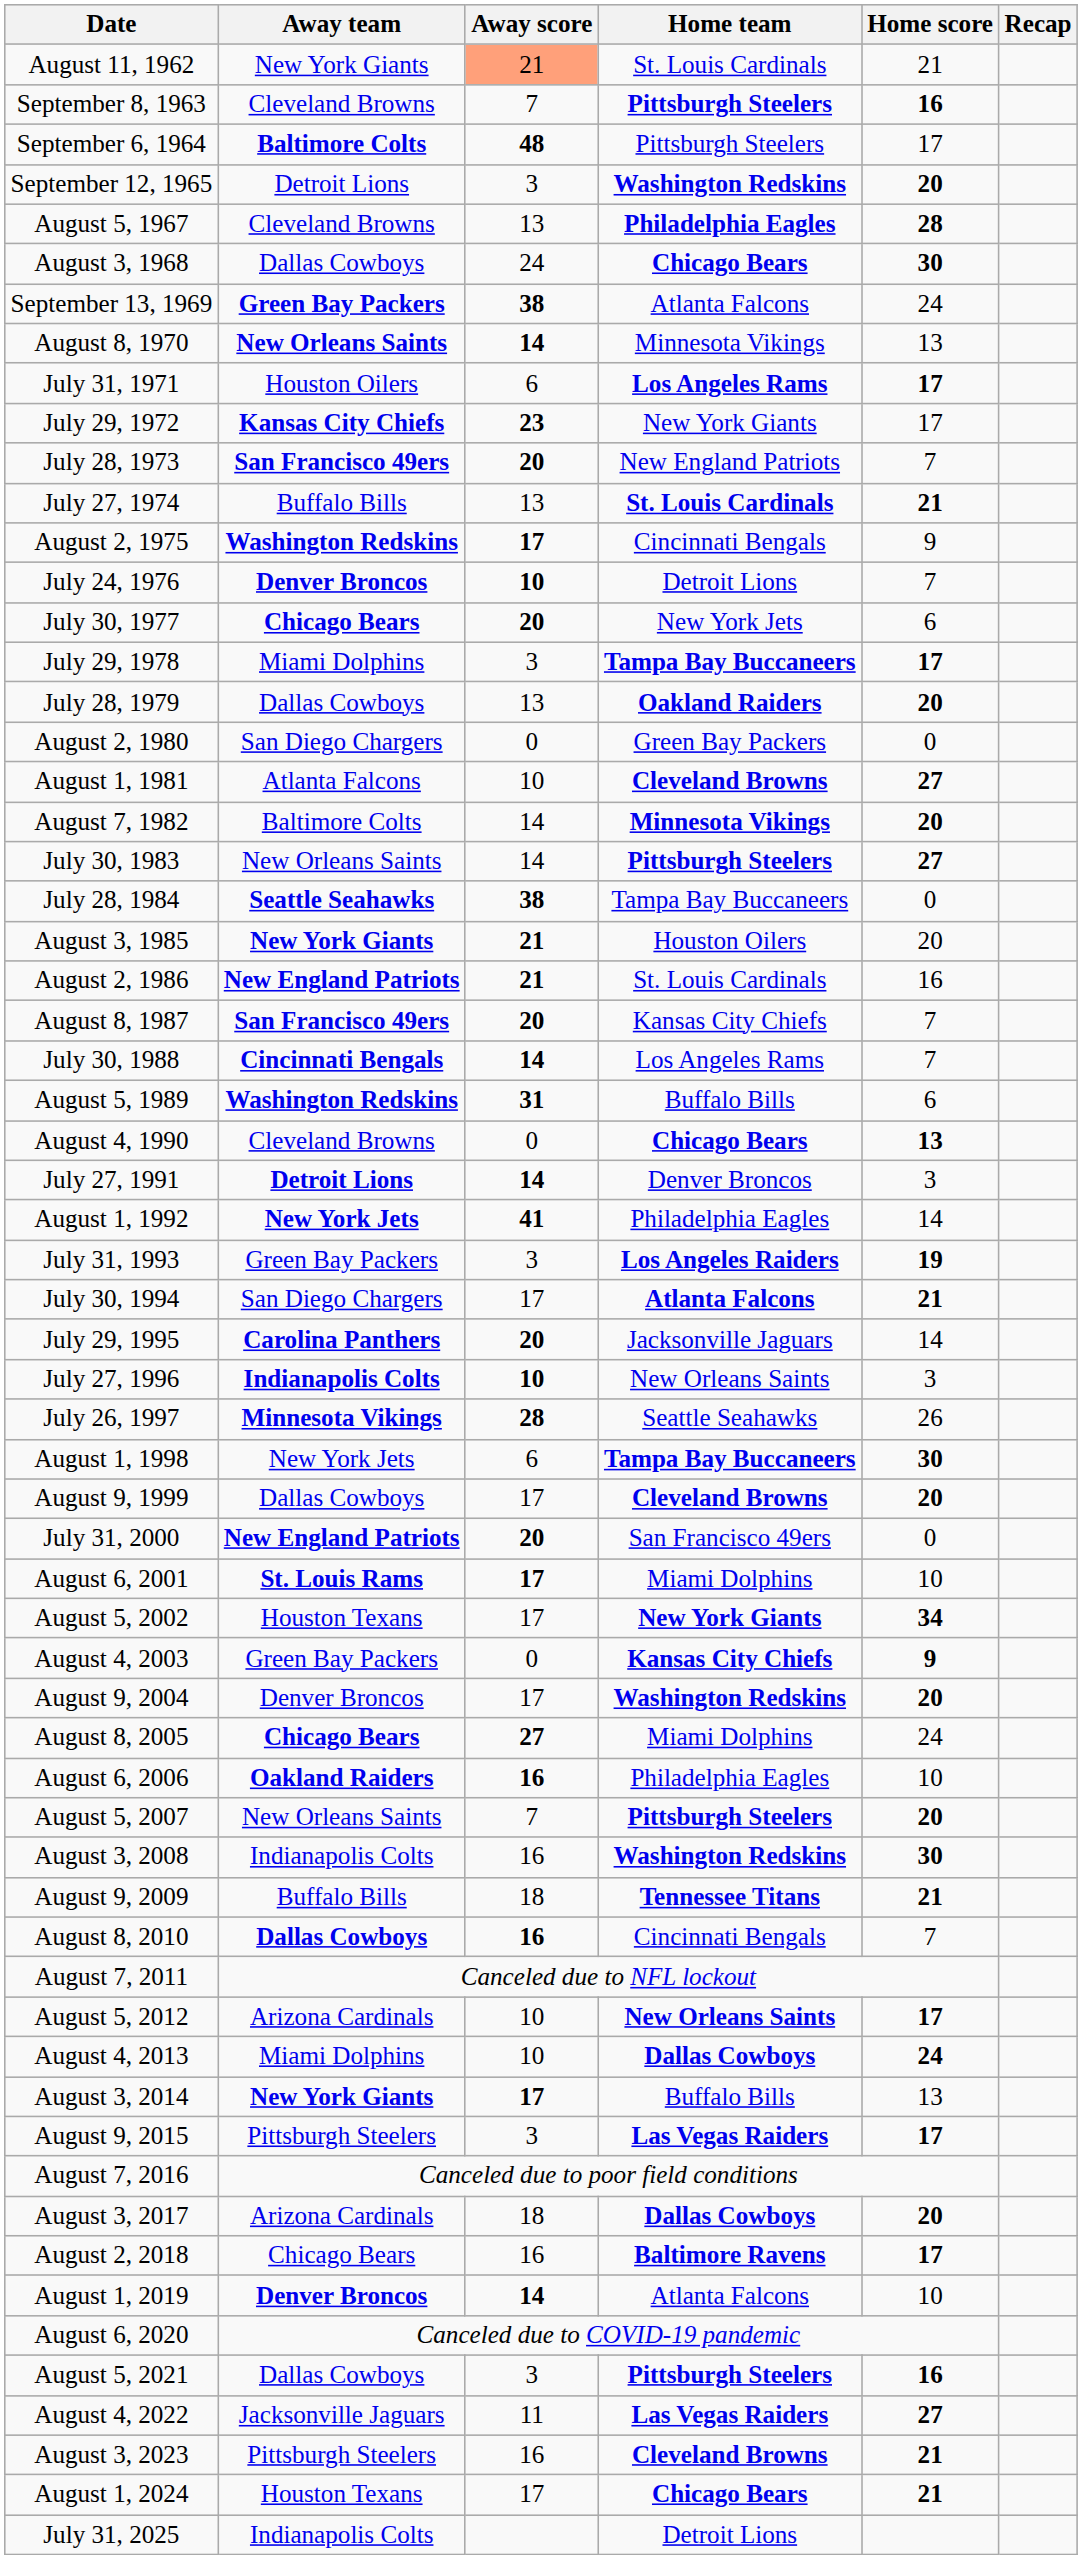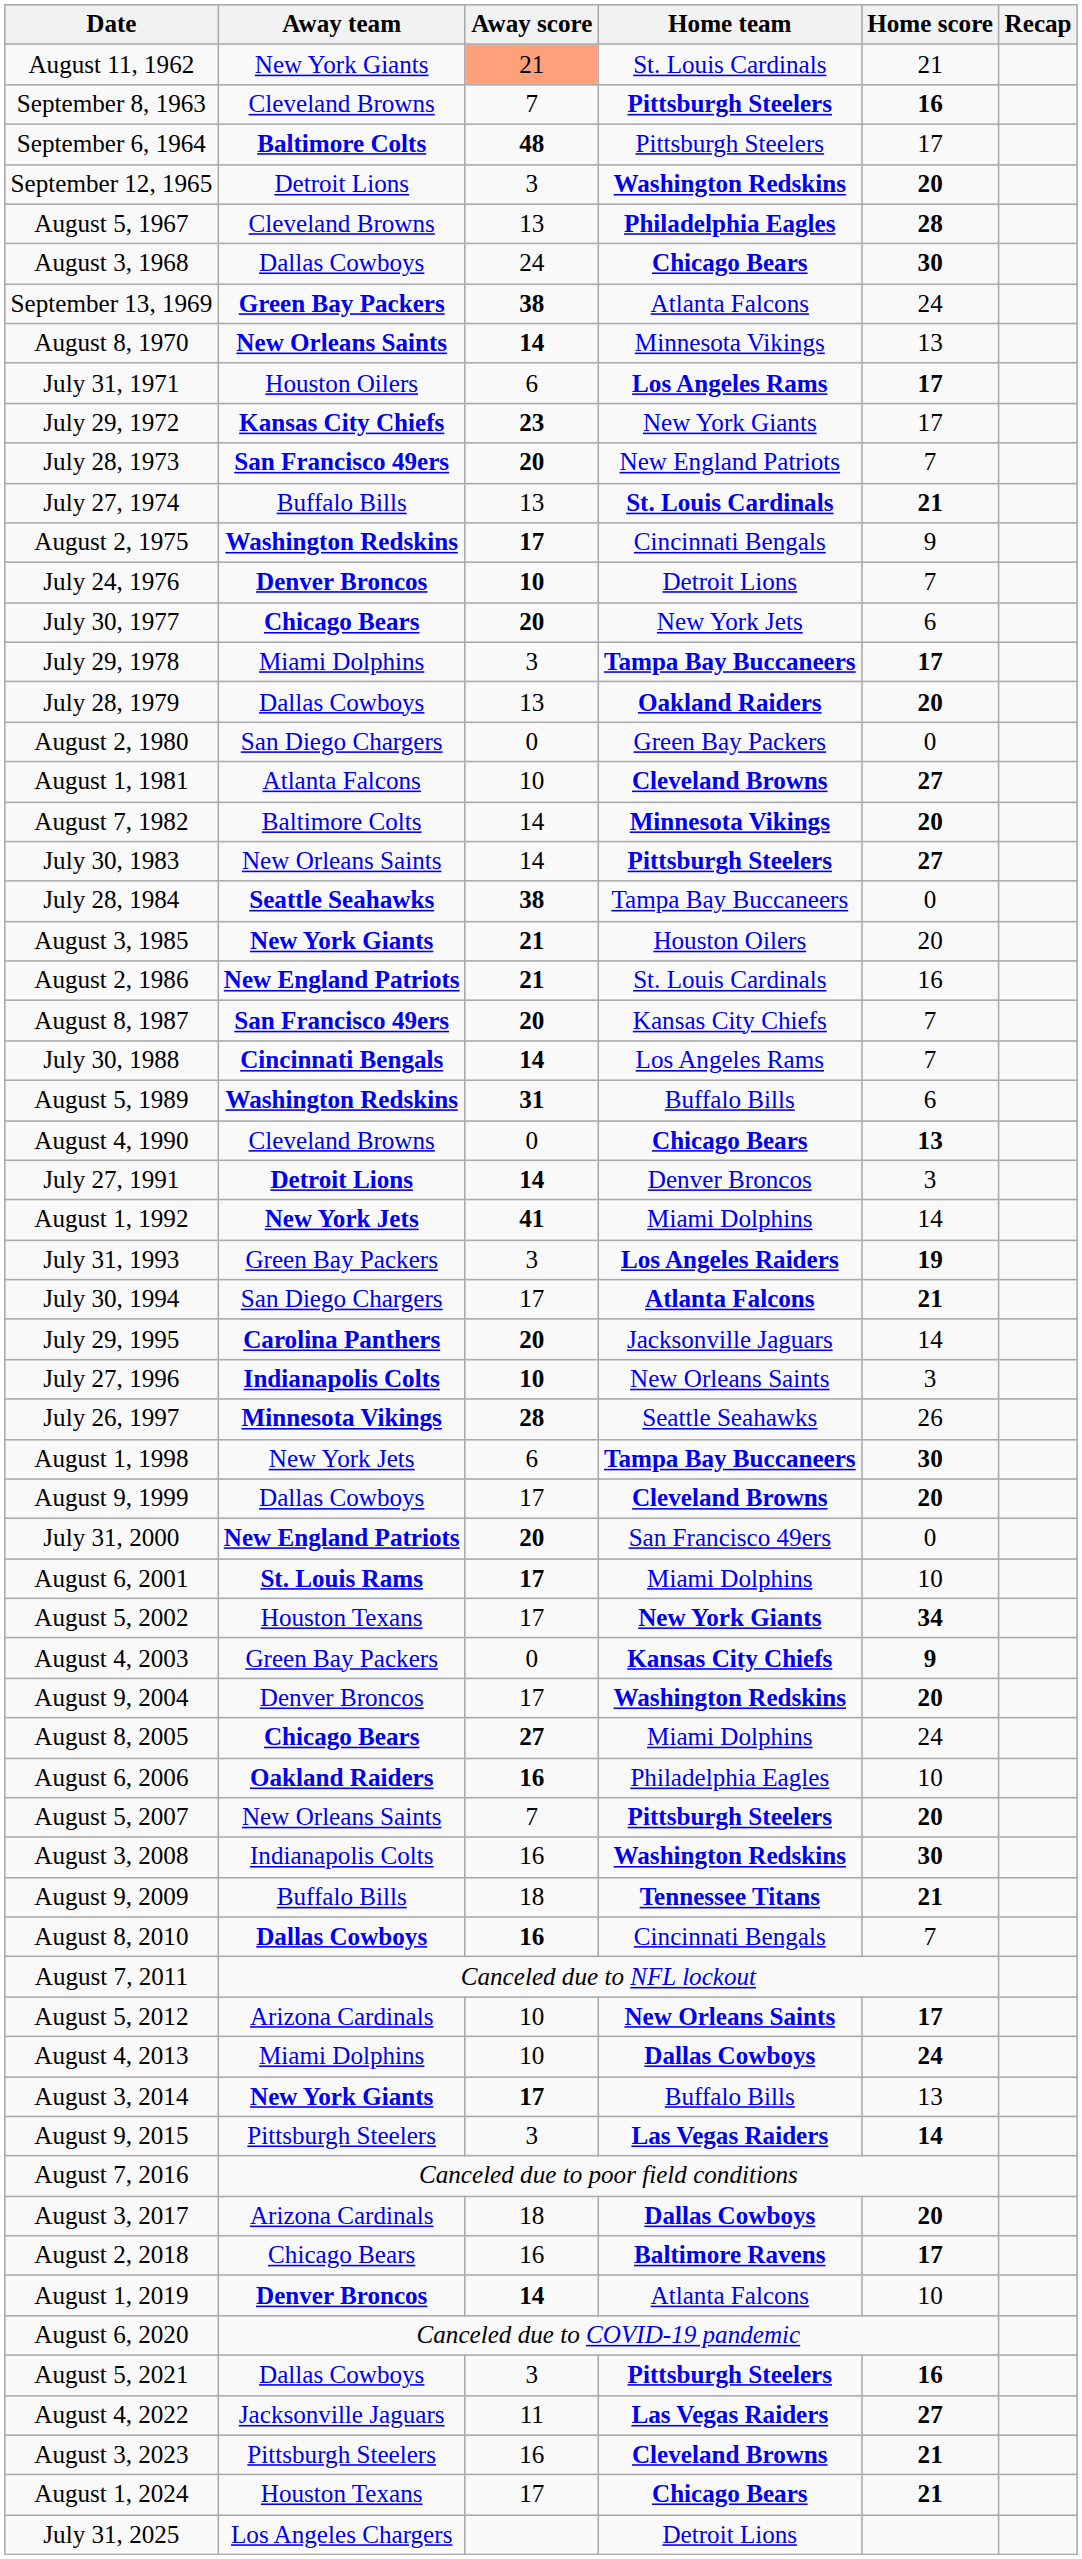 <table class="wikitable sortable sortable" style="text-align:center;">
 <tr>
 <th>Date</th>
 <th>Away team</th>
 <th>Away score</th>
 <th>Home team</th>
 <th>Home score</th>
 <th class="unsortable">Recap</th>
 </tr>
 <tr>
 <td>August 11, 1962</td>
 <td><a href='#'>New York Giants</a></td>
 <td style="background: lightsalmon;">21</td>
 <td><a href='#'>St. Louis Cardinals</a></td>
 <td>21</td>
 <td></td>
 </tr>
 <tr>
 <td>September 8, 1963</td>
 <td><a href='#'>Cleveland Browns</a></td>
 <td>7</td>
 <td><strong><a href='#'>Pittsburgh Steelers</a></strong></td>
 <td><strong>16</strong></td>
 <td></td>
 </tr>
 <tr>
 <td>September 6, 1964</td>
 <td><strong><a href='#'>Baltimore Colts</a></strong></td>
 <td><strong>48</strong></td>
 <td><a href='#'>Pittsburgh Steelers</a></td>
 <td>17</td>
 <td></td>
 </tr>
 <tr>
 <td>September 12, 1965</td>
 <td><a href='#'>Detroit Lions</a></td>
 <td>3</td>
 <td><strong><a href='#'>Washington Redskins</a></strong></td>
 <td><strong>20</strong></td>
 <td></td>
 </tr>
 <tr>
 <td>August 5, 1967</td>
 <td><a href='#'>Cleveland Browns</a></td>
 <td>13</td>
 <td><strong><a href='#'>Philadelphia Eagles</a></strong></td>
 <td><strong>28</strong></td>
 <td></td>
 </tr>
 <tr>
 <td>August 3, 1968</td>
 <td><a href='#'>Dallas Cowboys</a></td>
 <td>24</td>
 <td><strong><a href='#'>Chicago Bears</a></strong></td>
 <td><strong>30</strong></td>
 <td></td>
 </tr>
 <tr>
 <td>September 13, 1969</td>
 <td><strong><a href='#'>Green Bay Packers</a></strong></td>
 <td><strong>38</strong></td>
 <td><a href='#'>Atlanta Falcons</a></td>
 <td>24</td>
 <td></td>
 </tr>
 <tr>
 <td>August 8, 1970</td>
 <td><strong><a href='#'>New Orleans Saints</a></strong></td>
 <td><strong>14</strong></td>
 <td><a href='#'>Minnesota Vikings</a></td>
 <td>13</td>
 <td></td>
 </tr>
 <tr>
 <td>July 31, 1971</td>
 <td><a href='#'>Houston Oilers</a></td>
 <td>6</td>
 <td><strong><a href='#'>Los Angeles Rams</a></strong></td>
 <td><strong>17</strong></td>
 <td></td>
 </tr>
 <tr>
 <td>July 29, 1972</td>
 <td><strong><a href='#'>Kansas City Chiefs</a></strong></td>
 <td><strong>23</strong></td>
 <td><a href='#'>New York Giants</a></td>
 <td>17</td>
 <td></td>
 </tr>
 <tr>
 <td>July 28, 1973</td>
 <td><strong><a href='#'>San Francisco 49ers</a></strong></td>
 <td><strong>20</strong></td>
 <td><a href='#'>New England Patriots</a></td>
 <td>7</td>
 <td></td>
 </tr>
 <tr>
 <td>July 27, 1974</td>
 <td><a href='#'>Buffalo Bills</a></td>
 <td>13</td>
 <td><strong><a href='#'>St. Louis Cardinals</a></strong></td>
 <td><strong>21</strong></td>
 <td></td>
 </tr>
 <tr>
 <td>August 2, 1975</td>
 <td><strong><a href='#'>Washington Redskins</a></strong></td>
 <td><strong>17</strong></td>
 <td><a href='#'>Cincinnati Bengals</a></td>
 <td>9</td>
 <td></td>
 </tr>
 <tr>
 <td>July 24, 1976</td>
 <td><strong><a href='#'>Denver Broncos</a></strong></td>
 <td><strong>10</strong></td>
 <td><a href='#'>Detroit Lions</a></td>
 <td>7</td>
 <td></td>
 </tr>
 <tr>
 <td>July 30, 1977</td>
 <td><strong><a href='#'>Chicago Bears</a></strong></td>
 <td><strong>20</strong></td>
 <td><a href='#'>New York Jets</a></td>
 <td>6</td>
 <td></td>
 </tr>
 <tr>
 <td>July 29, 1978</td>
 <td><a href='#'>Miami Dolphins</a></td>
 <td>3</td>
 <td><strong><a href='#'>Tampa Bay Buccaneers</a></strong></td>
 <td><strong>17</strong></td>
 <td></td>
 </tr>
 <tr>
 <td>July 28, 1979</td>
 <td><a href='#'>Dallas Cowboys</a></td>
 <td>13</td>
 <td><strong><a href='#'>Oakland Raiders</a></strong></td>
 <td><strong>20</strong></td>
 <td></td>
 </tr>
 <tr>
 <td>August 2, 1980</td>
 <td><a href='#'>San Diego Chargers</a></td>
 <td>0</td>
 <td><a href='#'>Green Bay Packers</a></td>
 <td>0</td>
 <td></td>
 </tr>
 <tr>
 <td>August 1, 1981</td>
 <td><a href='#'>Atlanta Falcons</a></td>
 <td>10</td>
 <td><strong><a href='#'>Cleveland Browns</a></strong></td>
 <td><strong>27</strong></td>
 <td></td>
 </tr>
 <tr>
 <td>August 7, 1982</td>
 <td><a href='#'>Baltimore Colts</a></td>
 <td>14</td>
 <td><strong><a href='#'>Minnesota Vikings</a></strong></td>
 <td><strong>20</strong></td>
 <td></td>
 </tr>
 <tr>
 <td>July 30, 1983</td>
 <td><a href='#'>New Orleans Saints</a></td>
 <td>14</td>
 <td><strong><a href='#'>Pittsburgh Steelers</a></strong></td>
 <td><strong>27</strong></td>
 <td></td>
 </tr>
 <tr>
 <td>July 28, 1984</td>
 <td><strong><a href='#'>Seattle Seahawks</a></strong></td>
 <td><strong>38</strong></td>
 <td><a href='#'>Tampa Bay Buccaneers</a></td>
 <td>0</td>
 <td></td>
 </tr>
 <tr>
 <td>August 3, 1985</td>
 <td><strong><a href='#'>New York Giants</a></strong></td>
 <td><strong>21</strong></td>
 <td><a href='#'>Houston Oilers</a></td>
 <td>20</td>
 <td></td>
 </tr>
 <tr>
 <td>August 2, 1986</td>
 <td><strong><a href='#'>New England Patriots</a></strong></td>
 <td><strong>21</strong></td>
 <td><a href='#'>St. Louis Cardinals</a></td>
 <td>16</td>
 <td></td>
 </tr>
 <tr>
 <td>August 8, 1987</td>
 <td><strong><a href='#'>San Francisco 49ers</a></strong></td>
 <td><strong>20</strong></td>
 <td><a href='#'>Kansas City Chiefs</a></td>
 <td>7</td>
 <td></td>
 </tr>
 <tr>
 <td>July 30, 1988</td>
 <td><strong><a href='#'>Cincinnati Bengals</a></strong></td>
 <td><strong>14</strong></td>
 <td><a href='#'>Los Angeles Rams</a></td>
 <td>7</td>
 <td></td>
 </tr>
 <tr>
 <td>August 5, 1989</td>
 <td><strong><a href='#'>Washington Redskins</a></strong></td>
 <td><strong>31</strong></td>
 <td><a href='#'>Buffalo Bills</a></td>
 <td>6</td>
 <td></td>
 </tr>
 <tr>
 <td>August 4, 1990</td>
 <td><a href='#'>Cleveland Browns</a></td>
 <td>0</td>
 <td><strong><a href='#'>Chicago Bears</a></strong></td>
 <td><strong>13</strong></td>
 <td></td>
 </tr>
 <tr>
 <td>July 27, 1991</td>
 <td><strong><a href='#'>Detroit Lions</a></strong></td>
 <td><strong>14</strong></td>
 <td><a href='#'>Denver Broncos</a></td>
 <td>3</td>
 <td></td>
 </tr>
 <tr>
 <td>August 1, 1992</td>
 <td><strong><a href='#'>New York Jets</a></strong></td>
 <td><strong>41</strong></td>
-<td><a href='#'>Philadelphia Eagles</a></td>
+<td><a href='#'>Miami Dolphins</a></td>
 <td>14</td>
 <td></td>
 </tr>
 <tr>
 <td>July 31, 1993</td>
 <td><a href='#'>Green Bay Packers</a></td>
 <td>3</td>
 <td><strong><a href='#'>Los Angeles Raiders</a></strong></td>
 <td><strong>19</strong></td>
 <td></td>
 </tr>
 <tr>
 <td>July 30, 1994</td>
 <td><a href='#'>San Diego Chargers</a></td>
 <td>17</td>
 <td><strong><a href='#'>Atlanta Falcons</a></strong></td>
 <td><strong>21</strong></td>
 <td></td>
 </tr>
 <tr>
 <td>July 29, 1995</td>
 <td><strong><a href='#'>Carolina Panthers</a></strong></td>
 <td><strong>20</strong></td>
 <td><a href='#'>Jacksonville Jaguars</a></td>
 <td>14</td>
 <td></td>
 </tr>
 <tr>
 <td>July 27, 1996</td>
 <td><strong><a href='#'>Indianapolis Colts</a></strong></td>
 <td><strong>10</strong></td>
 <td><a href='#'>New Orleans Saints</a></td>
 <td>3</td>
 <td></td>
 </tr>
 <tr>
 <td>July 26, 1997</td>
 <td><strong><a href='#'>Minnesota Vikings</a></strong></td>
 <td><strong>28</strong></td>
 <td><a href='#'>Seattle Seahawks</a></td>
 <td>26</td>
 <td></td>
 </tr>
 <tr>
 <td>August 1, 1998</td>
 <td><a href='#'>New York Jets</a></td>
 <td>6</td>
 <td><strong><a href='#'>Tampa Bay Buccaneers</a></strong></td>
 <td><strong>30</strong></td>
 <td></td>
 </tr>
 <tr>
 <td>August 9, 1999</td>
 <td><a href='#'>Dallas Cowboys</a></td>
 <td>17</td>
 <td><strong><a href='#'>Cleveland Browns</a></strong></td>
 <td><strong>20</strong></td>
 <td></td>
 </tr>
 <tr>
 <td>July 31, 2000</td>
 <td><strong><a href='#'>New England Patriots</a></strong></td>
 <td><strong>20</strong></td>
 <td><a href='#'>San Francisco 49ers</a></td>
 <td>0</td>
 <td></td>
 </tr>
 <tr>
 <td>August 6, 2001</td>
 <td><strong><a href='#'>St. Louis Rams</a></strong></td>
 <td><strong>17</strong></td>
 <td><a href='#'>Miami Dolphins</a></td>
 <td>10</td>
 <td></td>
 </tr>
 <tr>
 <td>August 5, 2002</td>
 <td><a href='#'>Houston Texans</a></td>
 <td>17</td>
 <td><strong><a href='#'>New York Giants</a></strong></td>
 <td><strong>34</strong></td>
 <td></td>
 </tr>
 <tr>
 <td>August 4, 2003</td>
 <td><a href='#'>Green Bay Packers</a></td>
 <td>0</td>
 <td><strong><a href='#'>Kansas City Chiefs</a></strong></td>
 <td><strong>9</strong></td>
 <td></td>
 </tr>
 <tr>
 <td>August 9, 2004</td>
 <td><a href='#'>Denver Broncos</a></td>
 <td>17</td>
 <td><strong><a href='#'>Washington Redskins</a></strong></td>
 <td><strong>20</strong></td>
 <td></td>
 </tr>
 <tr>
 <td>August 8, 2005</td>
 <td><strong><a href='#'>Chicago Bears</a></strong></td>
 <td><strong>27</strong></td>
 <td><a href='#'>Miami Dolphins</a></td>
 <td>24</td>
 <td></td>
 </tr>
 <tr>
 <td>August 6, 2006</td>
 <td><strong><a href='#'>Oakland Raiders</a></strong></td>
 <td><strong>16</strong></td>
 <td><a href='#'>Philadelphia Eagles</a></td>
 <td>10</td>
 <td></td>
 </tr>
 <tr>
 <td>August 5, 2007</td>
 <td><a href='#'>New Orleans Saints</a></td>
 <td>7</td>
 <td><strong><a href='#'>Pittsburgh Steelers</a></strong></td>
 <td><strong>20</strong></td>
 <td></td>
 </tr>
 <tr>
 <td>August 3, 2008</td>
 <td><a href='#'>Indianapolis Colts</a></td>
 <td>16</td>
 <td><strong><a href='#'>Washington Redskins</a></strong></td>
 <td><strong>30</strong></td>
 <td></td>
 </tr>
 <tr>
 <td>August 9, 2009</td>
 <td><a href='#'>Buffalo Bills</a></td>
 <td>18</td>
 <td><strong><a href='#'>Tennessee Titans</a></strong></td>
 <td><strong>21</strong></td>
 <td></td>
 </tr>
 <tr>
 <td>August 8, 2010</td>
 <td><strong><a href='#'>Dallas Cowboys</a></strong></td>
 <td><strong>16</strong></td>
 <td><a href='#'>Cincinnati Bengals</a></td>
 <td>7</td>
 <td></td>
 </tr>
 <tr>
 <td>August 7, 2011</td>
 <td style="text-align:center;" colspan="4"><em>Canceled due to <a href='#'>NFL lockout</a></em></td>
 <td></td>
 </tr>
 <tr>
 <td>August 5, 2012</td>
 <td><a href='#'>Arizona Cardinals</a></td>
 <td>10</td>
 <td><strong><a href='#'>New Orleans Saints</a></strong></td>
 <td><strong>17</strong></td>
 <td></td>
 </tr>
 <tr>
 <td>August 4, 2013</td>
 <td><a href='#'>Miami Dolphins</a></td>
 <td>10</td>
 <td><strong><a href='#'>Dallas Cowboys</a></strong></td>
 <td><strong>24</strong></td>
 <td></td>
 </tr>
 <tr>
 <td>August 3, 2014</td>
 <td><strong><a href='#'>New York Giants</a></strong></td>
 <td><strong>17</strong></td>
 <td><a href='#'>Buffalo Bills</a></td>
 <td>13</td>
 <td></td>
 </tr>
 <tr>
 <td>August 9, 2015</td>
 <td><a href='#'>Pittsburgh Steelers</a></td>
 <td>3</td>
 <td><strong><a href='#'>Las Vegas Raiders</a></strong></td>
-<td><strong>17</strong></td>
+<td><strong>14</strong></td>
 <td></td>
 </tr>
 <tr>
 <td>August 7, 2016</td>
 <td style="text-align:center;" colspan="4"><em>Canceled due to poor field conditions</em></td>
 <td></td>
 </tr>
 <tr>
 <td>August 3, 2017</td>
 <td><a href='#'>Arizona Cardinals</a></td>
 <td>18</td>
 <td><strong><a href='#'>Dallas Cowboys</a></strong></td>
 <td><strong>20</strong></td>
 <td></td>
 </tr>
 <tr>
 <td>August 2, 2018</td>
 <td><a href='#'>Chicago Bears</a></td>
 <td>16</td>
 <td><strong><a href='#'>Baltimore Ravens</a></strong></td>
 <td><strong>17</strong></td>
 <td></td>
 </tr>
 <tr>
 <td>August 1, 2019</td>
 <td><strong><a href='#'>Denver Broncos</a></strong></td>
 <td><strong>14</strong></td>
 <td><a href='#'>Atlanta Falcons</a></td>
 <td>10</td>
 <td></td>
 </tr>
 <tr>
 <td>August 6, 2020</td>
 <td style="text-align:center;" colspan="4"><em>Canceled due to <a href='#'>COVID-19 pandemic</a></em></td>
 <td></td>
 </tr>
 <tr>
 <td>August 5, 2021</td>
 <td><a href='#'>Dallas Cowboys</a></td>
 <td>3</td>
 <td><strong><a href='#'>Pittsburgh Steelers</a></strong></td>
 <td><strong>16</strong></td>
 <td></td>
 </tr>
 <tr>
 <td>August 4, 2022</td>
 <td><a href='#'>Jacksonville Jaguars</a></td>
 <td>11</td>
 <td><strong><a href='#'>Las Vegas Raiders</a></strong></td>
 <td><strong>27</strong></td>
 <td></td>
 </tr>
 <tr>
 <td>August 3, 2023</td>
 <td><a href='#'>Pittsburgh Steelers</a></td>
 <td>16</td>
 <td><strong><a href='#'>Cleveland Browns</a></strong></td>
 <td><strong>21</strong></td>
 <td></td>
 </tr>
 <tr>
 <td>August 1, 2024</td>
 <td><a href='#'>Houston Texans</a></td>
 <td>17</td>
 <td><strong><a href='#'>Chicago Bears</a></strong></td>
 <td><strong>21</strong></td>
 <td> </td>
 </tr>
 <tr>
 <td>July 31, 2025</td>
-<td><a href='#'>Indianapolis Colts</a></td>
+<td><a href='#'>Los Angeles Chargers</a></td>
 <td></td>
 <td><a href='#'>Detroit Lions</a></td>
 <td></td>
 <td></td>
 </tr>
 </table>
